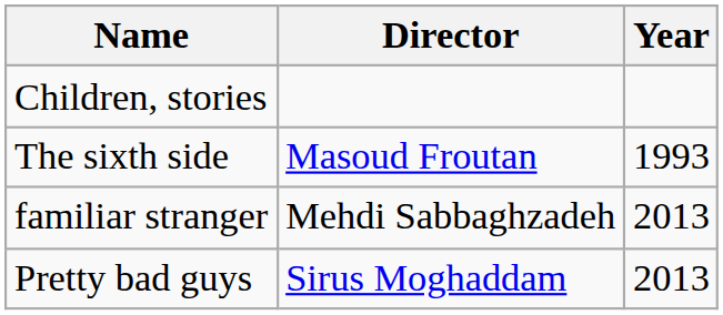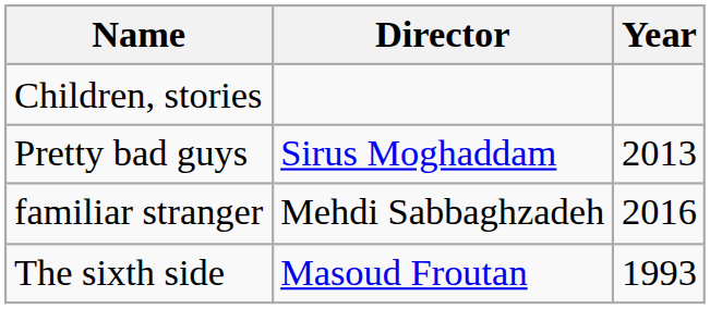 <table class="wikitable">
 <tr>
 <th>Name</th>
 <th>Director</th>
 <th>Year</th>
 </tr>
 <tr>
 <td>Children, stories</td>
 <td></td>
 <td></td>
 </tr>
 <tr>
+<td>Pretty bad guys</td>
+<td><a href='#'>Sirus Moghaddam</a></td>
+<td>2013</td>
+</tr>
+<tr>
+<td>familiar stranger</td>
+<td>Mehdi Sabbaghzadeh</td>
+<td>2016</td>
+</tr>
+<tr>
 <td>The sixth side</td>
 <td><a href='#'>Masoud Froutan</a></td>
 <td>1993</td>
 </tr>
-<tr>
-<td>familiar stranger</td>
-<td>Mehdi Sabbaghzadeh</td>
-<td>2013</td>
-</tr>
-<tr>
-<td>Pretty bad guys</td>
-<td><a href='#'>Sirus Moghaddam</a></td>
-<td>2013</td>
-</tr>
 </table>
